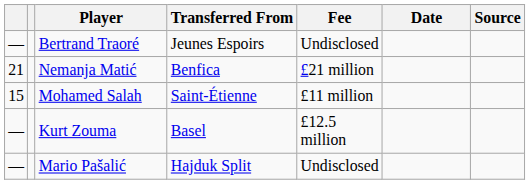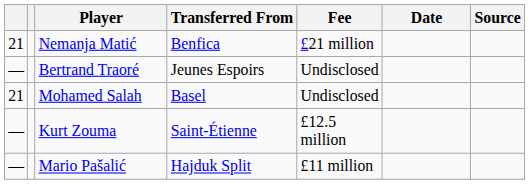 <table class="wikitable plainrowheaders sortable" style="font-size:95%">
 <tr>
 <th></th>
 <th></th>
 <th scope="col" style="width:120px;">Player</th>
 <th>Transferred From</th>
 <th scope="col" style="width:60px;">Fee</th>
 <th scope="col" style="width:78px;">Date</th>
 <th>Source</th>
+</tr>
+<tr>
+<td align=center>21</td>
+<td align=center></td>
+<td> <a href='#'>Nemanja Matić</a></td>
+<td> <a href='#'>Benfica</a></td>
+<td><a href='#'>£</a>21 million</td>
+<td></td>
+<td></td>
 </tr>
 <tr>
 <td align=center>—</td>
 <td align=center></td>
 <td> <a href='#'>Bertrand Traoré</a></td>
 <td> Jeunes Espoirs</td>
 <td>Undisclosed</td>
 <td></td>
 <td></td>
 </tr>
 <tr>
 <td align=center>21</td>
 <td align=center></td>
-<td> <a href='#'>Nemanja Matić</a></td>
-<td> <a href='#'>Benfica</a></td>
-<td><a href='#'>£</a>21 million</td>
-<td></td>
-<td></td>
-</tr>
-<tr>
-<td align=center>15</td>
-<td align=center></td>
 <td> <a href='#'>Mohamed Salah</a></td>
-<td> <a href='#'>Saint-Étienne</a></td>
-<td>£11 million</td>
+<td> <a href='#'>Basel</a></td>
+<td>Undisclosed</td>
 <td></td>
 <td></td>
 </tr>
 <tr>
 <td align=center>—</td>
 <td align=center></td>
 <td> <a href='#'>Kurt Zouma</a></td>
-<td> <a href='#'>Basel</a></td>
+<td> <a href='#'>Saint-Étienne</a></td>
 <td>£12.5 million</td>
 <td></td>
 <td></td>
 </tr>
 <tr>
 <td align=center>—</td>
 <td align=center></td>
 <td> <a href='#'>Mario Pašalić</a></td>
 <td> <a href='#'>Hajduk Split</a></td>
-<td>Undisclosed</td>
+<td>£11 million</td>
 <td></td>
 <td></td>
 </tr>
 </table>
